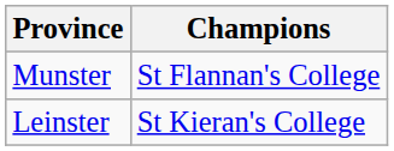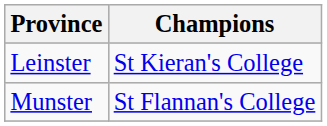 <table class="wikitable">
 <tr>
 <th>Province</th>
 <th>Champions</th>
 </tr>
 <tr>
+<td><a href='#'>Leinster</a></td>
+<td><a href='#'>St Kieran's College</a></td>
+</tr>
+<tr>
 <td><a href='#'>Munster</a></td>
 <td><a href='#'>St Flannan's College</a></td>
 </tr>
-<tr>
-<td><a href='#'>Leinster</a></td>
-<td><a href='#'>St Kieran's College</a></td>
-</tr>
 </table>
